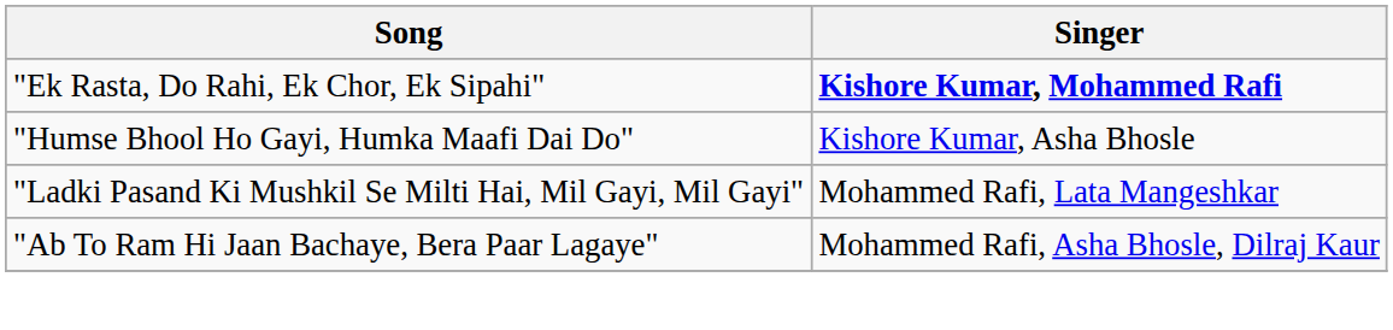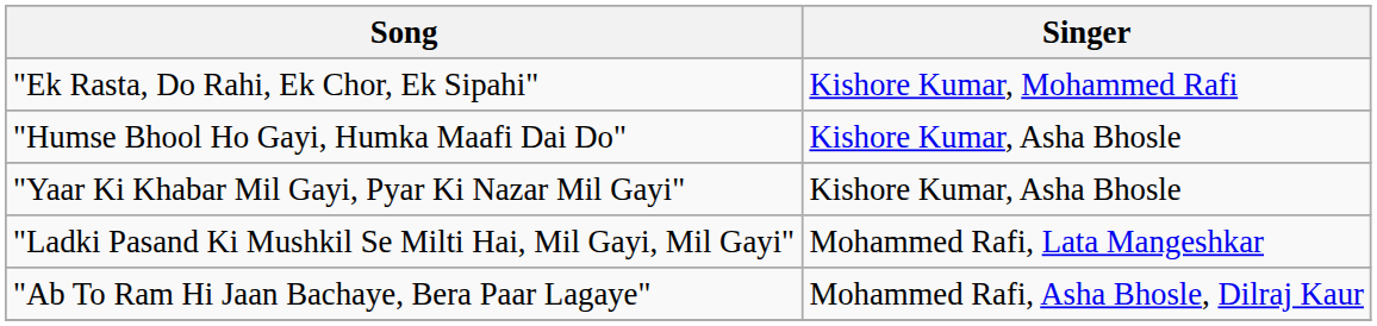 <table class=wikitable style="font-size:95%;">
 <tr>
 <th>Song</th>
 <th>Singer</th>
 </tr>
 <tr>
 <td>"Ek Rasta, Do Rahi, Ek Chor, Ek Sipahi"</td>
-<td><strong><a href='#'>Kishore Kumar</a>, <a href='#'>Mohammed Rafi</a></strong></td>
+<td><a href='#'>Kishore Kumar</a>, <a href='#'>Mohammed Rafi</a></td>
 </tr>
 <tr>
 <td>"Humse Bhool Ho Gayi, Humka Maafi Dai Do"</td>
 <td><a href='#'>Kishore Kumar</a>, Asha Bhosle</td>
+</tr>
+<tr>
+<td>"Yaar Ki Khabar Mil Gayi, Pyar Ki Nazar Mil Gayi"</td>
+<td>Kishore Kumar, Asha Bhosle</td>
 </tr>
 <tr>
 <td>"Ladki Pasand Ki Mushkil Se Milti Hai, Mil Gayi, Mil Gayi"</td>
 <td>Mohammed Rafi, <a href='#'>Lata Mangeshkar</a></td>
 </tr>
 <tr>
 <td>"Ab To Ram Hi Jaan Bachaye, Bera Paar Lagaye"</td>
 <td>Mohammed Rafi, <a href='#'>Asha Bhosle</a>, <a href='#'>Dilraj Kaur</a></td>
 </tr>
 <tr>
 </tr>
 </table>
